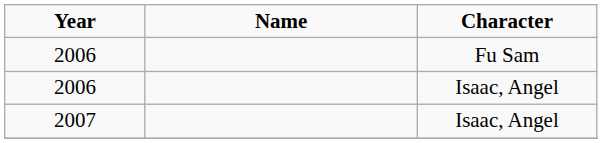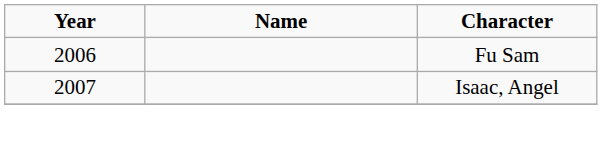 <table class="wikitable" style="text-align:center;">
 <tr>
 <td style="width:100px"><strong>Year </strong></td>
 <td style="width:200px"><strong>Name</strong></td>
 <td style="width:130px"><strong>Character</strong></td>
 </tr>
 <tr>
 <td>2006</td>
 <td></td>
 <td>Fu Sam</td>
 </tr>
 <tr>
-<td>2006</td>
-<td></td>
-<td>Isaac, Angel</td>
-</tr>
-<tr>
 <td>2007</td>
 <td></td>
 <td>Isaac, Angel</td>
 </tr>
 <tr>
 </tr>
 </table>
